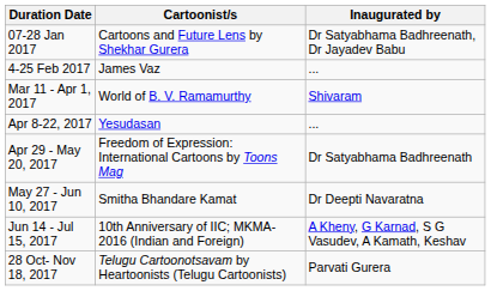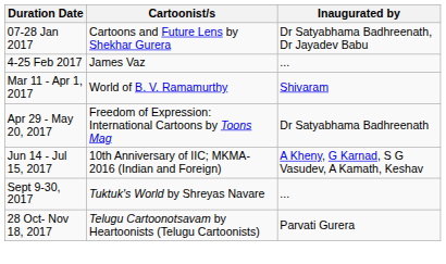 <table class="wikitable sortable">
 <tr>
 <th>Duration Date</th>
 <th>Cartoonist/s</th>
 <th>Inaugurated by</th>
 </tr>
 <tr>
 <td>07-28 Jan 2017</td>
 <td>Cartoons and <a href='#'>Future Lens</a> by <a href='#'>Shekhar Gurera</a></td>
 <td>Dr Satyabhama Badhreenath, Dr Jayadev Babu</td>
 </tr>
 <tr>
 <td>4-25 Feb 2017</td>
 <td>James Vaz</td>
 <td>...</td>
 </tr>
 <tr>
 <td>Mar 11 - Apr 1, 2017</td>
 <td>World of <a href='#'>B. V. Ramamurthy</a></td>
 <td><a href='#'>Shivaram</a></td>
 </tr>
 <tr>
-<td>Apr 8-22, 2017</td>
-<td><a href='#'>Yesudasan</a></td>
-<td>...</td>
-</tr>
-<tr>
 <td>Apr 29 - May 20, 2017</td>
 <td>Freedom of Expression: International Cartoons by <em><a href='#'>Toons Mag</a></em></td>
 <td>Dr Satyabhama Badhreenath</td>
-</tr>
-<tr>
-<td>May 27 - Jun 10, 2017</td>
-<td>Smitha Bhandare Kamat</td>
-<td>Dr Deepti Navaratna</td>
 </tr>
 <tr>
 <td>Jun 14 - Jul 15, 2017</td>
 <td>10th Anniversary of IIC; MKMA-2016 (Indian and Foreign)</td>
 <td><a href='#'>A Kheny</a>, <a href='#'>G Karnad</a>, S G Vasudev, A Kamath, Keshav</td>
 </tr>
 <tr>
+<td>Sept 9-30, 2017</td>
+<td><em>Tuktuk's World</em> by Shreyas Navare</td>
+<td>...</td>
+</tr>
+<tr>
 <td>28 Oct- Nov 18, 2017</td>
 <td><em>Telugu Cartoonotsavam</em> by Heartoonists (Telugu Cartoonists)</td>
 <td>Parvati Gurera</td>
 </tr>
 </table>
